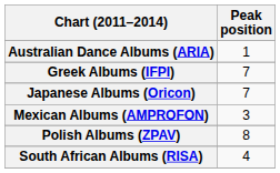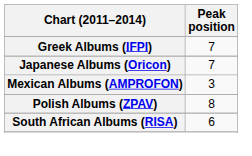 <table class="wikitable sortable plainrowheaders" style="text-align:center">
 <tr>
 <th scope="col">Chart (2011–2014)</th>
 <th scope="col">Peak<br>position</th>
 </tr>
 <tr>
-</tr>
-<tr>
-<th scope="row">Australian Dance Albums (<a href='#'>ARIA</a>)</th>
-<td>1</td>
 </tr>
 <tr>
 </tr>
 <tr>
 </tr>
 <tr>
 </tr>
 <tr>
 </tr>
 <tr>
 </tr>
 <tr>
 </tr>
 <tr>
 </tr>
 <tr>
 </tr>
 <tr>
 </tr>
 <tr>
 <th scope="row">Greek Albums (<a href='#'>IFPI</a>)</th>
 <td>7</td>
 </tr>
 <tr>
 </tr>
 <tr>
 </tr>
 <tr>
 </tr>
 <tr>
 <th scope="row">Japanese Albums (<a href='#'>Oricon</a>)</th>
 <td>7</td>
 </tr>
 <tr>
 <th scope="row">Mexican Albums (<a href='#'>AMPROFON</a>)</th>
 <td>3</td>
 </tr>
 <tr>
 </tr>
 <tr>
 </tr>
 <tr>
 <th scope="row">Polish Albums (<a href='#'>ZPAV</a>)</th>
 <td>8</td>
 </tr>
 <tr>
 </tr>
 <tr>
 </tr>
 <tr>
 <th scope="row">South African Albums (<a href='#'>RISA</a>)</th>
-<td>4</td>
+<td>6</td>
 </tr>
 <tr>
 </tr>
 <tr>
 </tr>
 <tr>
 </tr>
 <tr>
 </tr>
 <tr>
 </tr>
 <tr>
 </tr>
 <tr>
 </tr>
 </table>
